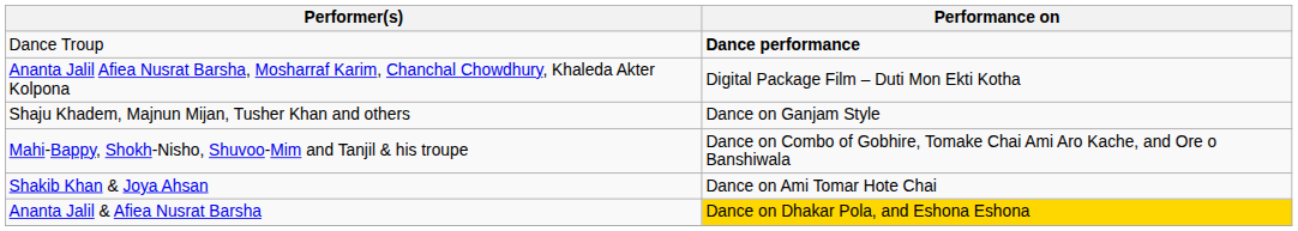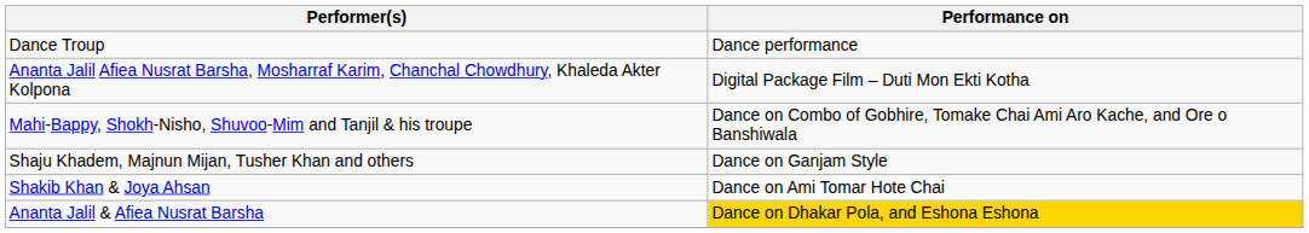 <table class="wikitable">
 <tr>
 <th>Performer(s)</th>
 <th>Performance on</th>
 </tr>
 <tr>
 <td>Dance Troup</td>
-<td><strong>Dance performance</strong></td>
+<td>Dance performance</td>
 </tr>
 <tr>
 <td><a href='#'>Ananta Jalil</a> <a href='#'>Afiea Nusrat Barsha</a>, <a href='#'>Mosharraf Karim</a>, <a href='#'>Chanchal Chowdhury</a>, Khaleda Akter Kolpona</td>
 <td>Digital Package Film – Duti Mon Ekti Kotha</td>
 </tr>
 <tr>
+<td><a href='#'>Mahi</a>-<a href='#'>Bappy</a>, <a href='#'>Shokh</a>-Nisho, <a href='#'>Shuvoo</a>-<a href='#'>Mim</a> and Tanjil & his troupe</td>
+<td>Dance on Combo of Gobhire, Tomake Chai Ami Aro Kache, and Ore o Banshiwala</td>
+</tr>
+<tr>
 <td>Shaju Khadem, Majnun Mijan, Tusher Khan and others</td>
 <td>Dance on Ganjam Style</td>
-</tr>
-<tr>
-<td><a href='#'>Mahi</a>-<a href='#'>Bappy</a>, <a href='#'>Shokh</a>-Nisho, <a href='#'>Shuvoo</a>-<a href='#'>Mim</a> and Tanjil & his troupe</td>
-<td>Dance on Combo of Gobhire, Tomake Chai Ami Aro Kache, and Ore o Banshiwala</td>
 </tr>
 <tr>
 <td><a href='#'>Shakib Khan</a> & <a href='#'>Joya Ahsan</a></td>
 <td>Dance on Ami Tomar Hote Chai</td>
 </tr>
 <tr>
 <td><a href='#'>Ananta Jalil</a> & <a href='#'>Afiea Nusrat Barsha</a></td>
 <td style="background: gold;">Dance on Dhakar Pola, and Eshona Eshona</td>
 </tr>
 <tr>
 </tr>
 </table>
